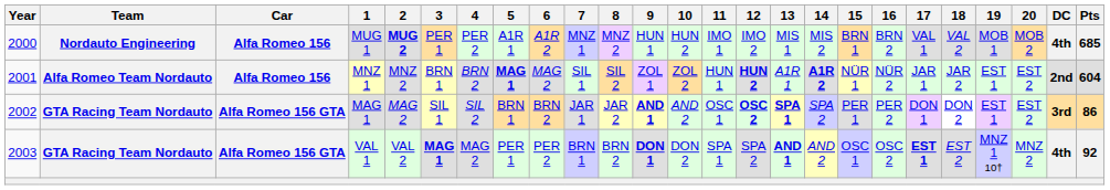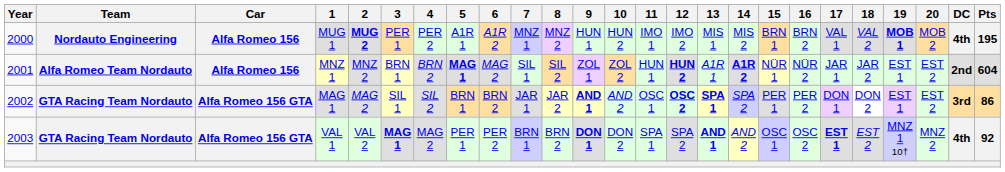 <table class="wikitable" style="text-align:center; font-size:85%">
 <tr>
 <th>Year</th>
 <th>Team</th>
 <th>Car</th>
 <th>1</th>
 <th>2</th>
 <th>3</th>
 <th>4</th>
 <th>5</th>
 <th>6</th>
 <th>7</th>
 <th>8</th>
 <th>9</th>
 <th>10</th>
 <th>11</th>
 <th>12</th>
 <th>13</th>
 <th>14</th>
 <th>15</th>
 <th>16</th>
 <th>17</th>
 <th>18</th>
 <th>19</th>
 <th>20</th>
 <th>DC</th>
 <th>Pts</th>
 </tr>
 <tr>
 <td><a href='#'>2000</a></td>
 <th nowrap><a href='#'>Nordauto Engineering</a></th>
 <th nowrap><a href='#'>Alfa Romeo 156</a></th>
 <td style="background:#DFDFDF;"><a href='#'>MUG<br>1</a><br></td>
 <td style="background:#DFDFDF;"><strong><a href='#'>MUG<br>2</a><br></strong></td>
 <td style="background:#FFDF9F;"><a href='#'>PER<br>1</a><br></td>
 <td style="background:#DFFFDF;"><a href='#'>PER<br>2</a><br></td>
 <td style="background:#DFFFDF;"><a href='#'>A1R<br>1</a><br></td>
 <td style="background:#FFDF9F;"><em><a href='#'>A1R<br>2</a></em><br></td>
 <td style="background:#CFCFFF;"><a href='#'>MNZ<br>1</a><br></td>
 <td style="background:#EFCFFF;"><a href='#'>MNZ<br>2</a><br></td>
 <td style="background:#DFFFDF;"><a href='#'>HUN<br>1</a><br></td>
 <td style="background:#DFFFDF;"><a href='#'>HUN<br>2</a><br></td>
 <td style="background:#DFFFDF;"><a href='#'>IMO<br>1</a><br></td>
 <td style="background:#DFFFDF;"><a href='#'>IMO<br>2</a><br></td>
 <td style="background:#DFFFDF;"><a href='#'>MIS<br>1</a><br></td>
 <td style="background:#DFFFDF;"><a href='#'>MIS<br>2</a><br></td>
 <td style="background:#FFDF9F;"><a href='#'>BRN<br>1</a><br></td>
 <td style="background:#DFFFDF;"><a href='#'>BRN<br>2</a><br></td>
 <td style="background:#DFDFDF;"><a href='#'>VAL<br>1</a><br></td>
 <td style="background:#DFDFDF;"><em><a href='#'>VAL<br>2</a></em><br></td>
-<td style="background:#DFDFDF;"><a href='#'>MOB<br>1</a><br></td>
+<td style="background:#DFDFDF;"><strong><a href='#'>MOB<br>1</a><br></strong></td>
 <td style="background:#FFDF9F;"><a href='#'>MOB<br>2</a><br></td>
 <th>4th</th>
-<th>685</th>
+<th>195</th>
 </tr>
 <tr>
 <td><a href='#'>2001</a></td>
 <th nowrap><a href='#'>Alfa Romeo Team Nordauto</a></th>
 <th nowrap><a href='#'>Alfa Romeo 156</a></th>
 <td style="background:#FFFFBF;"><a href='#'>MNZ<br>1</a><br></td>
 <td style="background:#DFDFDF;"><a href='#'>MNZ<br>2</a><br></td>
 <td style="background:#FFFFBF;"><a href='#'>BRN<br>1</a><br></td>
 <td style="background:#DFDFDF;"><em><a href='#'>BRN<br>2</a></em><br></td>
 <td style="background:#DFDFDF;"><strong><a href='#'>MAG<br>1</a></strong><br></td>
 <td style="background:#DFDFDF;"><em><a href='#'>MAG<br>2</a></em><br></td>
 <td style="background:#DFFFDF;"><a href='#'>SIL<br>1</a><br></td>
 <td style="background:#FFDF9F;"><a href='#'>SIL<br>2</a><br></td>
 <td style="background:#EFCFFF;"><a href='#'>ZOL<br>1</a><br></td>
 <td style="background:#FFDF9F;"><a href='#'>ZOL<br>2</a><br></td>
 <td style="background:#DFFFDF;"><a href='#'>HUN<br>1</a><br></td>
 <td style="background:#DFDFDF;"><strong><a href='#'>HUN<br>2</a></strong><br></td>
 <td style="background:#DFFFDF;"><em><a href='#'>A1R<br>1</a></em><br></td>
 <td style="background:#DFDFDF;"><strong><a href='#'>A1R<br>2</a></strong><br></td>
 <td style="background:#FFFFBF;"><a href='#'>NÜR<br>1</a><br></td>
 <td style="background:#DFFFDF;"><a href='#'>NÜR<br>2</a><br></td>
 <td style="background:#DFFFDF;"><a href='#'>JAR<br>1</a><br></td>
 <td style="background:#DFFFDF;"><a href='#'>JAR<br>2</a><br></td>
 <td style="background:#DFFFDF;"><a href='#'>EST<br>1</a><br></td>
 <td style="background:#DFFFDF;"><a href='#'>EST<br>2</a><br></td>
 <th style="background:#DFDFDF;">2nd</th>
 <th style="background:#DFDFDF;">604</th>
 </tr>
 <tr>
 <td><a href='#'>2002</a></td>
 <th nowrap><a href='#'>GTA Racing Team Nordauto</a></th>
 <th nowrap><a href='#'>Alfa Romeo 156 GTA</a></th>
 <td style="background:#DFDFDF;"><a href='#'>MAG<br>1</a><br></td>
 <td style="background:#DFDFDF;"><em><a href='#'>MAG<br>2</a></em><br></td>
 <td style="background:#FFFFBF;"><a href='#'>SIL<br>1</a><br></td>
 <td style="background:#DFDFDF;"><em><a href='#'>SIL<br>2</a></em><br></td>
 <td style="background:#FFDF9F;"><a href='#'>BRN<br>1</a><br></td>
 <td style="background:#FFDF9F;"><a href='#'>BRN<br>2</a><br></td>
 <td style="background:#DFDFDF;"><a href='#'>JAR<br>1</a><br></td>
 <td style="background:#FFFFBF;"><a href='#'>JAR<br>2</a><br></td>
 <td style="background:#FFFFBF;"><strong><a href='#'>AND<br>1</a></strong><br></td>
 <td style="background:#DFFFDF;"><em><a href='#'>AND<br>2</a></em><br></td>
 <td style="background:#DFFFDF;"><a href='#'>OSC<br>1</a><br></td>
 <td style="background:#DFFFDF;"><strong><a href='#'>OSC<br>2</a></strong><br></td>
 <td style="background:#FFFFBF;"><strong><a href='#'>SPA<br>1</a></strong><br></td>
 <td style="background:#CFCFFF;"><em><a href='#'>SPA<br>2</a></em><br></td>
 <td style="background:#DFDFDF;"><a href='#'>PER<br>1</a><br></td>
 <td style="background:#DFFFDF;"><a href='#'>PER<br>2</a><br></td>
 <td style="background:#EFCFFF;"><a href='#'>DON<br>1</a><br></td>
 <td style="background:#FFFFFF;"><a href='#'>DON<br>2</a><br></td>
 <td style="background:#EFCFFF;"><a href='#'>EST<br>1</a><br></td>
 <td style="background:#DFFFDF;"><a href='#'>EST<br>2</a><br></td>
 <th style="background:#FFDF9F;">3rd</th>
 <th style="background:#FFDF9F;">86</th>
 </tr>
 <tr>
 <td><a href='#'>2003</a></td>
 <th nowrap><a href='#'>GTA Racing Team Nordauto</a></th>
 <th nowrap><a href='#'>Alfa Romeo 156 GTA</a></th>
 <td style="background:#DFFFDF;"><a href='#'>VAL<br>1</a><br></td>
 <td style="background:#DFFFDF;"><a href='#'>VAL<br>2</a><br></td>
 <td style="background:#DFDFDF;"><strong><a href='#'>MAG<br>1</a></strong><br></td>
 <td style="background:#DFDFDF;"><a href='#'>MAG<br>2</a><br></td>
 <td style="background:#DFFFDF;"><a href='#'>PER<br>1</a><br></td>
 <td style="background:#DFFFDF;"><a href='#'>PER<br>2</a><br></td>
 <td style="background:#CFCFFF;"><a href='#'>BRN<br>1</a><br></td>
 <td style="background:#DFFFDF;"><a href='#'>BRN<br>2</a><br></td>
 <td style="background:#DFDFDF;"><strong><a href='#'>DON<br>1</a></strong><br></td>
 <td style="background:#DFFFDF;"><a href='#'>DON<br>2</a><br></td>
 <td style="background:#DFFFDF;"><a href='#'>SPA<br>1</a><br></td>
 <td style="background:#DFDFDF;"><a href='#'>SPA<br>2</a><br></td>
 <td style="background:#DFFFDF;"><strong><a href='#'>AND<br>1</a></strong><br></td>
 <td style="background:#FFFFBF;"><em><a href='#'>AND<br>2</a></em><br></td>
 <td style="background:#CFCFFF;"><a href='#'>OSC<br>1</a><br></td>
 <td style="background:#DFFFDF;"><a href='#'>OSC<br>2</a><br></td>
 <td style="background:#DFDFDF;"><strong><a href='#'>EST<br>1</a></strong><br></td>
 <td style="background:#DFDFDF;"><em><a href='#'>EST<br>2</a></em><br></td>
 <td style="background:#CFCFFF;"><a href='#'>MNZ<br>1</a><br><small>10†</small></td>
 <td style="background:#DFFFDF;"><a href='#'>MNZ<br>2</a><br></td>
 <th>4th</th>
 <th>92</th>
 </tr>
 <tr>
 <th colspan=25></th>
 </tr>
 </table>
